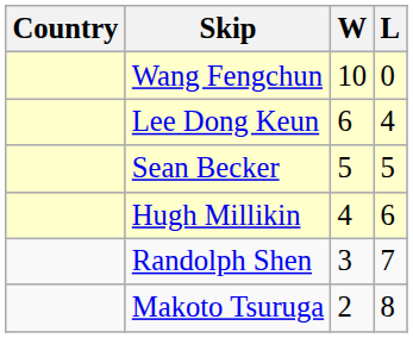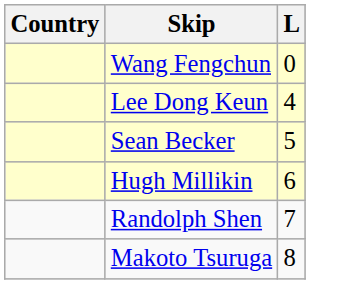 <table class="wikitable">
 <tr>
 <th>Country</th>
 <th>Skip</th>
-<th>W</th>
 <th>L</th>
 </tr>
 <tr bgcolor="#ffffcc">
 <td></td>
 <td><a href='#'>Wang Fengchun</a></td>
-<td>10</td>
 <td>0</td>
 </tr>
 <tr bgcolor="#ffffcc">
 <td></td>
 <td><a href='#'>Lee Dong Keun</a></td>
-<td>6</td>
 <td>4</td>
 </tr>
 <tr bgcolor="#ffffcc">
 <td></td>
 <td><a href='#'>Sean Becker</a></td>
 <td>5</td>
-<td>5</td>
 </tr>
 <tr bgcolor="#ffffcc">
 <td></td>
 <td><a href='#'>Hugh Millikin</a></td>
-<td>4</td>
 <td>6</td>
 </tr>
 <tr>
 <td></td>
 <td><a href='#'>Randolph Shen</a></td>
-<td>3</td>
 <td>7</td>
 </tr>
 <tr>
 <td></td>
 <td><a href='#'>Makoto Tsuruga</a></td>
-<td>2</td>
 <td>8</td>
 </tr>
 </table>
